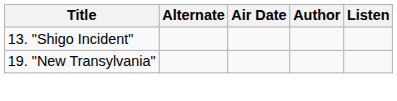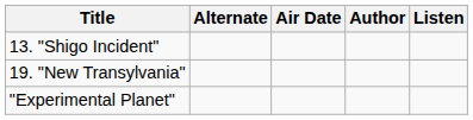 <table class="wikitable">
 <tr>
 <th>Title</th>
 <th>Alternate</th>
 <th>Air Date</th>
 <th>Author</th>
 <th>Listen</th>
 </tr>
 <tr>
 <td>13. "Shigo Incident"</td>
 <td></td>
 <td></td>
 <td></td>
 <td></td>
 </tr>
 <tr>
 <td>19. "New Transylvania"</td>
 <td></td>
 <td></td>
 <td></td>
 <td></td>
 </tr>
+<tr>
+<td>"Experimental Planet"</td>
+<td></td>
+<td></td>
+<td></td>
+<td></td>
+</tr>
 </table>
